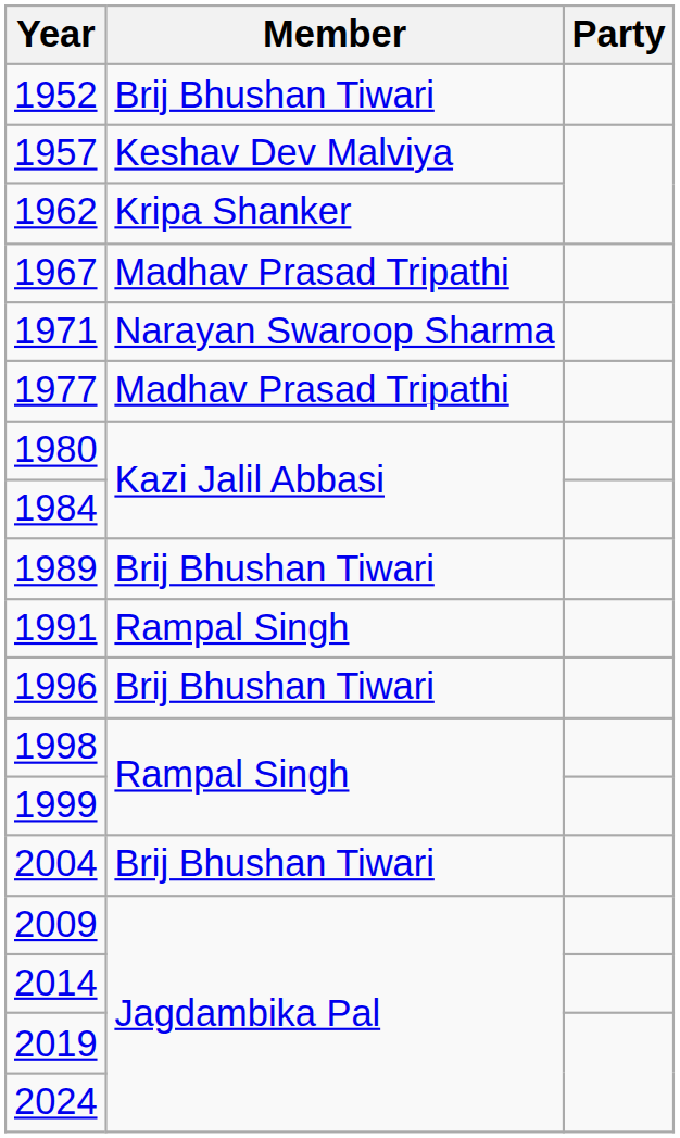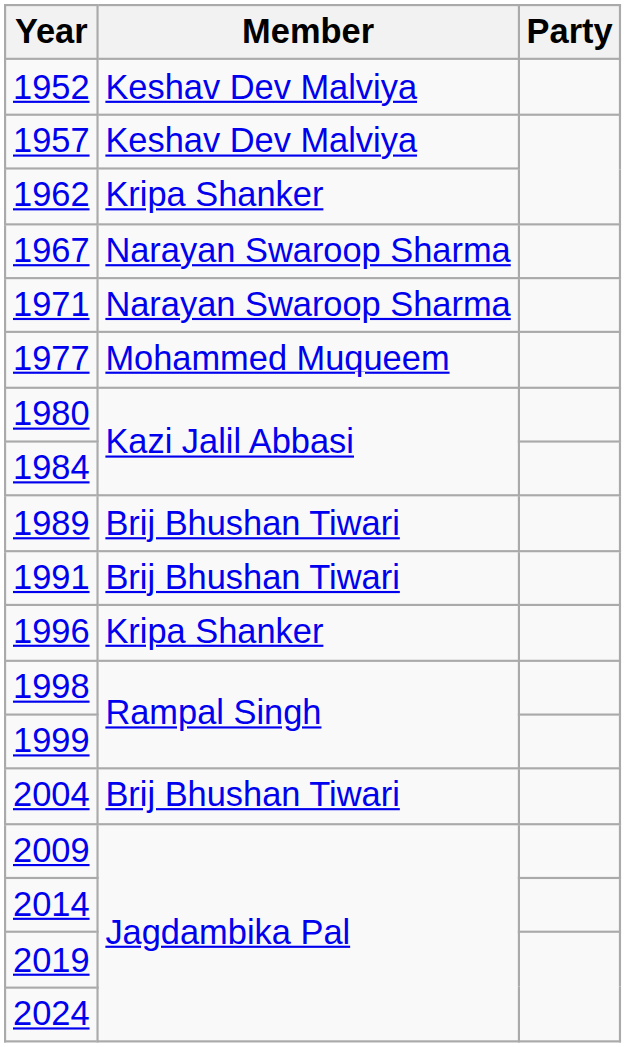 <table class="wikitable sortable">
 <tr>
 <th>Year</th>
 <th>Member</th>
 <th colspan="2">Party</th>
 </tr>
 <tr>
 <td><a href='#'>1952</a></td>
-<td><a href='#'>Brij Bhushan Tiwari</a></td>
+<td><a href='#'>Keshav Dev Malviya</a></td>
 <td></td>
 </tr>
 <tr>
 <td><a href='#'>1957</a></td>
 <td><a href='#'>Keshav Dev Malviya</a></td>
 </tr>
 <tr>
 <td><a href='#'>1962</a></td>
 <td><a href='#'>Kripa Shanker</a></td>
 </tr>
 <tr>
 <td><a href='#'>1967</a></td>
-<td><a href='#'>Madhav Prasad Tripathi</a></td>
+<td><a href='#'>Narayan Swaroop Sharma</a></td>
 <td></td>
 </tr>
 <tr>
 <td><a href='#'>1971</a></td>
 <td><a href='#'>Narayan Swaroop Sharma</a></td>
 <td></td>
 </tr>
 <tr>
 <td><a href='#'>1977</a></td>
-<td><a href='#'>Madhav Prasad Tripathi</a></td>
+<td><a href='#'>Mohammed Muqueem</a></td>
 <td></td>
 </tr>
 <tr>
 <td><a href='#'>1980</a></td>
 <td rowspan="2"><a href='#'>Kazi Jalil Abbasi</a></td>
 <td></td>
 </tr>
 <tr>
 <td><a href='#'>1984</a></td>
 <td></td>
 </tr>
 <tr>
 <td><a href='#'>1989</a></td>
 <td><a href='#'>Brij Bhushan Tiwari</a></td>
 <td></td>
 </tr>
 <tr>
 <td><a href='#'>1991</a></td>
-<td><a href='#'>Rampal Singh</a></td>
+<td><a href='#'>Brij Bhushan Tiwari</a></td>
 <td></td>
 </tr>
 <tr>
 <td><a href='#'>1996</a></td>
-<td><a href='#'>Brij Bhushan Tiwari</a></td>
+<td><a href='#'>Kripa Shanker</a></td>
 <td></td>
 </tr>
 <tr>
 <td><a href='#'>1998</a></td>
 <td rowspan="2"><a href='#'>Rampal Singh</a></td>
 <td></td>
 </tr>
 <tr>
 <td><a href='#'>1999</a></td>
 </tr>
 <tr>
 <td><a href='#'>2004</a></td>
 <td><a href='#'>Brij Bhushan Tiwari</a></td>
 <td></td>
 </tr>
 <tr>
 <td><a href='#'>2009</a></td>
 <td rowspan="4"><a href='#'>Jagdambika Pal</a></td>
 <td></td>
 </tr>
 <tr>
 <td><a href='#'>2014</a></td>
 <td></td>
 </tr>
 <tr>
 <td><a href='#'>2019</a></td>
 </tr>
 <tr>
 <td><a href='#'>2024</a></td>
 </tr>
 </table>
